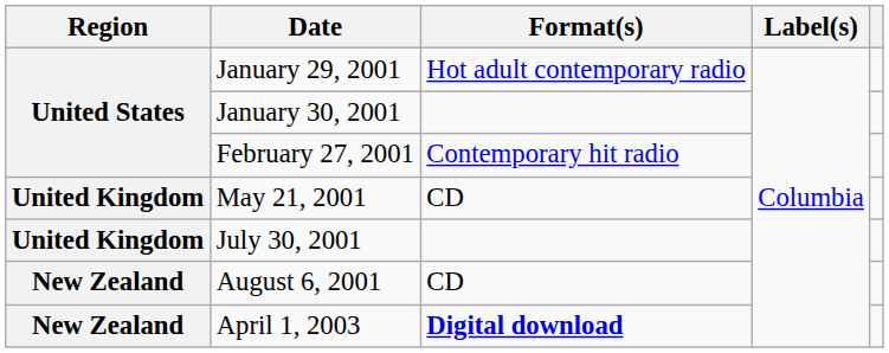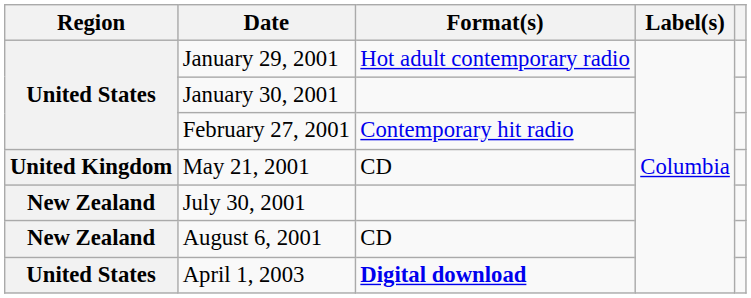 <table class="wikitable plainrowheaders">
 <tr>
 <th scope="col">Region</th>
 <th scope="col">Date</th>
 <th scope="col">Format(s)</th>
 <th scope="col">Label(s)</th>
 <th scope="col"></th>
 </tr>
 <tr>
 <th scope="row" rowspan="3">United States</th>
 <td>January 29, 2001</td>
 <td><a href='#'>Hot adult contemporary radio</a></td>
 <td rowspan="7"><a href='#'>Columbia</a></td>
 <td></td>
 </tr>
 <tr>
 <td>January 30, 2001</td>
 <td></td>
 <td></td>
 </tr>
 <tr>
 <td>February 27, 2001</td>
 <td><a href='#'>Contemporary hit radio</a></td>
 <td></td>
 </tr>
 <tr>
 <th scope="row">United Kingdom</th>
 <td>May 21, 2001</td>
 <td>CD</td>
 <td></td>
 </tr>
 <tr>
-<th scope="row">United Kingdom</th>
+<th scope="row">New Zealand</th>
 <td>July 30, 2001</td>
 <td></td>
 <td></td>
 </tr>
 <tr>
 <th scope="row">New Zealand</th>
 <td>August 6, 2001</td>
 <td>CD</td>
 <td></td>
 </tr>
 <tr>
-<th scope="row">New Zealand</th>
+<th scope="row">United States</th>
 <td>April 1, 2003</td>
 <td><strong><a href='#'>Digital download</a></strong></td>
 <td></td>
 </tr>
 </table>
